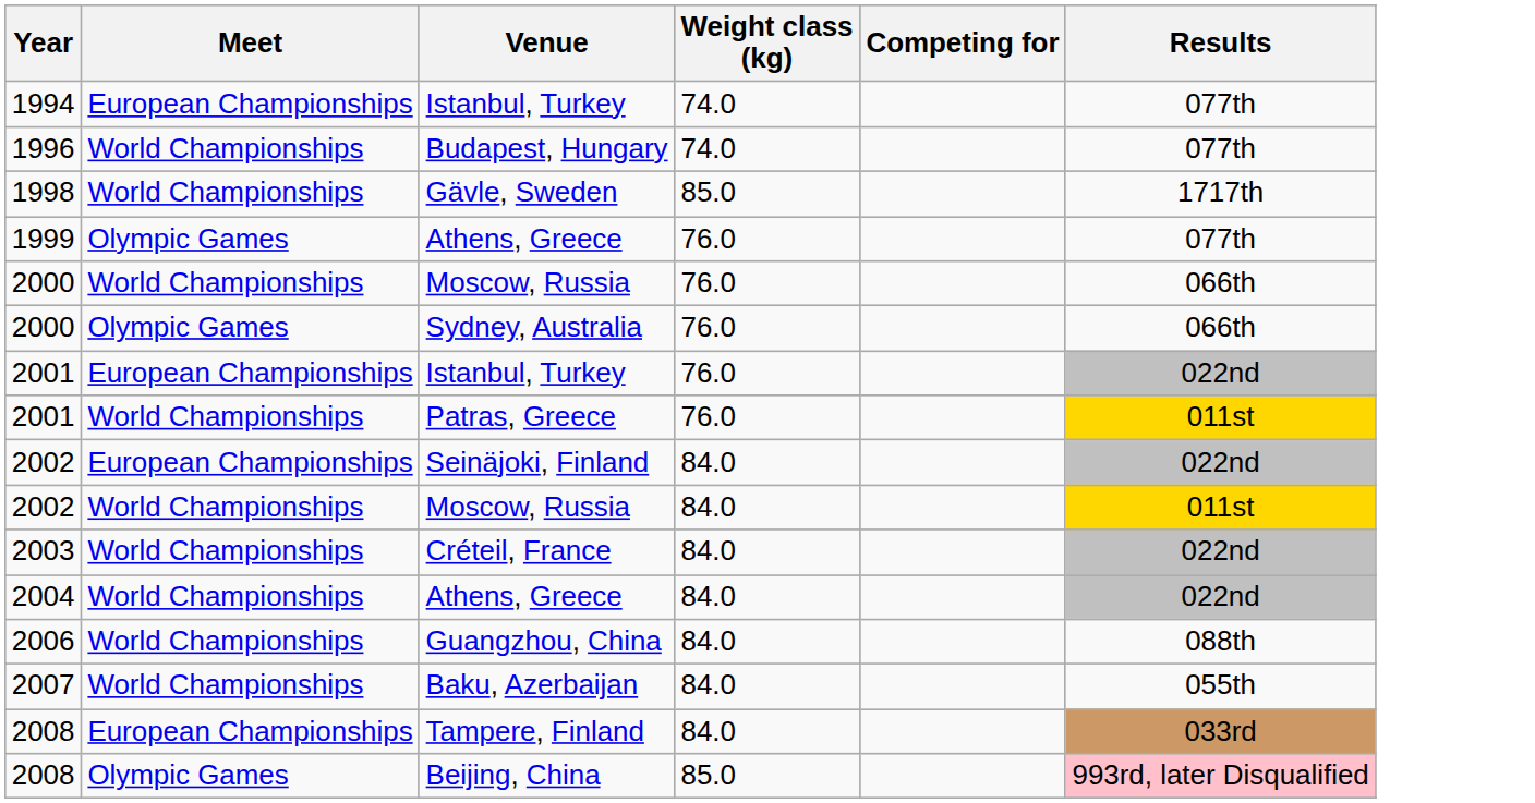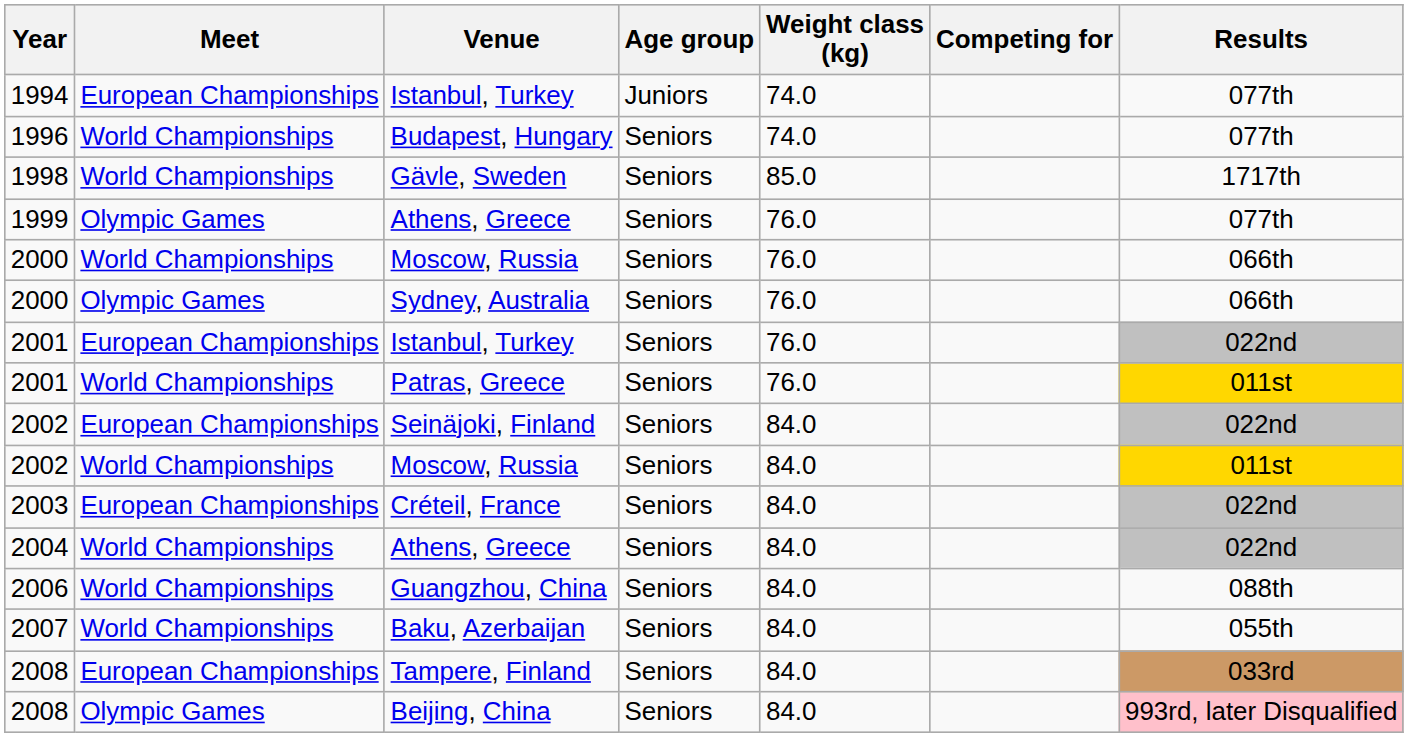 <table class="wikitable sortable">
 <tr>
 <th>Year</th>
 <th>Meet</th>
 <th>Venue</th>
+<th>Age group</th>
 <th>Weight class<br>(kg)</th>
 <th>Competing for</th>
 <th>Results</th>
 </tr>
 <tr>
 <td>1994</td>
 <td><a href='#'>European Championships</a></td>
 <td><a href='#'>Istanbul</a>, <a href='#'>Turkey</a></td>
+<td>Juniors</td>
 <td>74.0</td>
 <td></td>
 <td align="center"><span>07</span>7th</td>
 </tr>
 <tr>
 <td>1996</td>
 <td><a href='#'>World Championships</a></td>
 <td><a href='#'>Budapest</a>, <a href='#'>Hungary</a></td>
+<td>Seniors</td>
 <td>74.0</td>
 <td></td>
 <td align="center"><span>07</span>7th</td>
 </tr>
 <tr>
 <td>1998</td>
 <td><a href='#'>World Championships</a></td>
 <td><a href='#'>Gävle</a>, <a href='#'>Sweden</a></td>
+<td>Seniors</td>
 <td>85.0</td>
 <td></td>
 <td align="center"><span>17</span>17th</td>
 </tr>
 <tr>
 <td>1999</td>
 <td><a href='#'>Olympic Games</a></td>
 <td><a href='#'>Athens</a>, <a href='#'>Greece</a></td>
+<td>Seniors</td>
 <td>76.0</td>
 <td></td>
 <td align="center"><span>07</span>7th</td>
 </tr>
 <tr>
 <td>2000</td>
 <td><a href='#'>World Championships</a></td>
 <td><a href='#'>Moscow</a>, <a href='#'>Russia</a></td>
+<td>Seniors</td>
 <td>76.0</td>
 <td></td>
 <td align="center"><span>06</span>6th</td>
 </tr>
 <tr>
 <td>2000</td>
 <td><a href='#'>Olympic Games</a></td>
 <td><a href='#'>Sydney</a>, <a href='#'>Australia</a></td>
+<td>Seniors</td>
 <td>76.0</td>
 <td></td>
 <td align="center"><span>06</span>6th</td>
 </tr>
 <tr>
 <td>2001</td>
 <td><a href='#'>European Championships</a></td>
 <td><a href='#'>Istanbul</a>, <a href='#'>Turkey</a></td>
+<td>Seniors</td>
 <td>76.0</td>
 <td></td>
 <td bgcolor="silver" align="center"><span>02</span>2nd</td>
 </tr>
 <tr>
 <td>2001</td>
 <td><a href='#'>World Championships</a></td>
 <td><a href='#'>Patras</a>, <a href='#'>Greece</a></td>
+<td>Seniors</td>
 <td>76.0</td>
 <td></td>
 <td bgcolor="gold" align="center"><span>01</span>1st</td>
 </tr>
 <tr>
 <td>2002</td>
 <td><a href='#'>European Championships</a></td>
 <td><a href='#'>Seinäjoki</a>, <a href='#'>Finland</a></td>
+<td>Seniors</td>
 <td>84.0</td>
 <td></td>
 <td bgcolor="silver" align="center"><span>02</span>2nd</td>
 </tr>
 <tr>
 <td>2002</td>
 <td><a href='#'>World Championships</a></td>
 <td><a href='#'>Moscow</a>, <a href='#'>Russia</a></td>
+<td>Seniors</td>
 <td>84.0</td>
 <td></td>
 <td bgcolor="gold" align="center"><span>01</span>1st</td>
 </tr>
 <tr>
 <td>2003</td>
-<td><a href='#'>World Championships</a></td>
+<td><a href='#'>European Championships</a></td>
 <td><a href='#'>Créteil</a>, <a href='#'>France</a></td>
+<td>Seniors</td>
 <td>84.0</td>
 <td></td>
 <td bgcolor="silver" align="center"><span>02</span>2nd</td>
 </tr>
 <tr>
 <td>2004</td>
 <td><a href='#'>World Championships</a></td>
 <td><a href='#'>Athens</a>, <a href='#'>Greece</a></td>
+<td>Seniors</td>
 <td>84.0</td>
 <td></td>
 <td bgcolor="silver" align="center"><span>02</span>2nd</td>
 </tr>
 <tr>
 <td>2006</td>
 <td><a href='#'>World Championships</a></td>
 <td><a href='#'>Guangzhou</a>, <a href='#'>China</a></td>
+<td>Seniors</td>
 <td>84.0</td>
 <td></td>
 <td align="center"><span>08</span>8th</td>
 </tr>
 <tr>
 <td>2007</td>
 <td><a href='#'>World Championships</a></td>
 <td><a href='#'>Baku</a>, <a href='#'>Azerbaijan</a></td>
+<td>Seniors</td>
 <td>84.0</td>
 <td></td>
 <td align="center"><span>05</span>5th</td>
 </tr>
 <tr>
 <td>2008</td>
 <td><a href='#'>European Championships</a></td>
 <td><a href='#'>Tampere</a>, <a href='#'>Finland</a></td>
+<td>Seniors</td>
 <td>84.0</td>
 <td></td>
 <td bgcolor="#cc9966" align="center"><span>03</span>3rd</td>
 </tr>
 <tr>
 <td>2008</td>
 <td><a href='#'>Olympic Games</a></td>
 <td><a href='#'>Beijing</a>, <a href='#'>China</a></td>
-<td>85.0</td>
+<td>Seniors</td>
+<td>84.0</td>
 <td></td>
 <td bgcolor="pink" align="center"><span>99</span>3rd, later Disqualified</td>
 </tr>
 </table>
